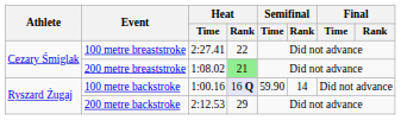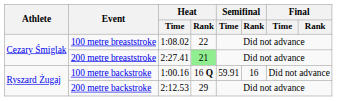 <table class=wikitable style="font-size:90%">
 <tr>
 <th rowspan="2">Athlete</th>
 <th rowspan="2">Event</th>
 <th colspan="2">Heat</th>
 <th colspan="2">Semifinal</th>
 <th colspan="2">Final</th>
 </tr>
 <tr style="font-size:95%">
 <th>Time</th>
 <th>Rank</th>
 <th>Time</th>
 <th>Rank</th>
 <th>Time</th>
 <th>Rank</th>
 </tr>
 <tr align=center>
 <td style="text-align:left;" rowspan="2"><a href='#'>Cezary Śmiglak</a></td>
 <td align=left><a href='#'>100 metre breaststroke</a></td>
-<td align=center>2:27.41</td>
+<td align=center>1:08.02</td>
 <td align=center>22</td>
 <td colspan="4" style="text-align:center;">Did not advance</td>
 </tr>
 <tr>
 <td align=left><a href='#'>200 metre breaststroke</a></td>
-<td align=center>1:08.02</td>
+<td align=center>2:27.41</td>
 <td align=center style="background: lightgreen;">21</td>
 <td colspan="4" style="text-align:center;">Did not advance</td>
 </tr>
 <tr align=center>
 <td style="text-align:left;" rowspan="2"><a href='#'>Ryszard Żugaj</a></td>
 <td align=left><a href='#'>100 metre backstroke</a></td>
 <td align=center>1:00.16</td>
-<td align=center style="background: lavender;">16 <strong>Q</strong></td>
-<td align=center>59.90</td>
-<td align=center>14</td>
+<td align=center>16 <strong>Q</strong></td>
+<td align=center>59.91</td>
+<td align=center>16</td>
 <td colspan="2" style="text-align:center;">Did not advance</td>
 </tr>
 <tr align=center>
 <td align=left><a href='#'>200 metre backstroke</a></td>
 <td align=center>2:12.53</td>
 <td align=center>29</td>
 <td colspan="4" style="text-align:center;">Did not advance</td>
 </tr>
 </table>
